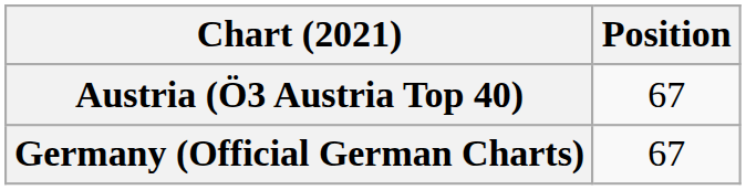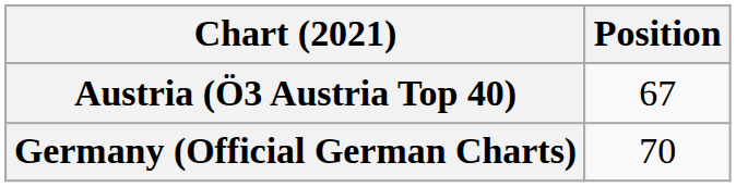 <table class="wikitable sortable plainrowheaders" style="text-align:center">
 <tr>
 <th scope="col">Chart (2021)</th>
 <th scope="col">Position</th>
 </tr>
 <tr>
 <th scope="row">Austria (Ö3 Austria Top 40)</th>
 <td>67</td>
 </tr>
 <tr>
 <th scope="row">Germany (Official German Charts)</th>
-<td>67</td>
+<td>70</td>
 </tr>
 </table>
